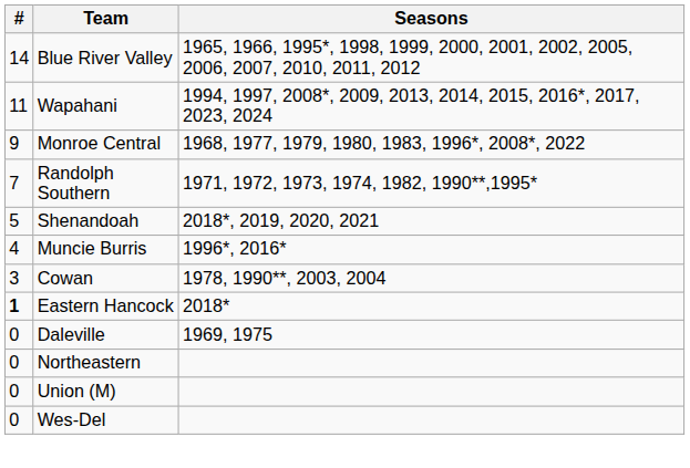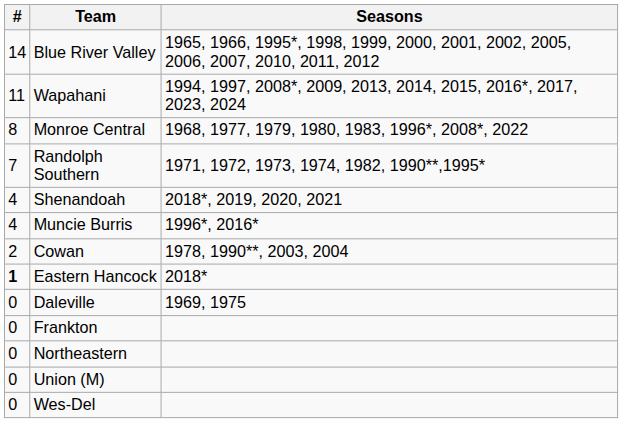 <table class="wikitable" style=>
 <tr>
 <th>#</th>
 <th>Team</th>
 <th>Seasons</th>
 </tr>
 <tr>
 <td>14</td>
 <td>Blue River Valley</td>
 <td>1965, 1966, 1995*, 1998, 1999, 2000, 2001, 2002, 2005, 2006, 2007, 2010, 2011, 2012</td>
 </tr>
 <tr>
 <td>11</td>
 <td>Wapahani</td>
 <td>1994, 1997, 2008*, 2009, 2013, 2014, 2015, 2016*, 2017, 2023, 2024</td>
 </tr>
 <tr>
-<td>9</td>
+<td>8</td>
 <td>Monroe Central</td>
 <td>1968, 1977, 1979, 1980, 1983, 1996*, 2008*, 2022</td>
 </tr>
 <tr>
 <td>7</td>
 <td>Randolph Southern</td>
 <td>1971, 1972, 1973, 1974, 1982, 1990**,1995*</td>
 </tr>
 <tr>
-<td>5</td>
+<td>4</td>
 <td>Shenandoah</td>
 <td>2018*, 2019, 2020, 2021</td>
 </tr>
 <tr>
 <td>4</td>
 <td>Muncie Burris</td>
 <td>1996*, 2016*</td>
 </tr>
 <tr>
-<td>3</td>
+<td>2</td>
 <td>Cowan</td>
 <td>1978, 1990**, 2003, 2004</td>
 </tr>
 <tr>
 <td><strong>1</strong></td>
 <td>Eastern Hancock</td>
 <td>2018*</td>
 </tr>
 <tr>
 <td>0</td>
 <td>Daleville</td>
 <td>1969, 1975</td>
+</tr>
+<tr>
+<td>0</td>
+<td>Frankton</td>
+<td></td>
 </tr>
 <tr>
 <td>0</td>
 <td>Northeastern</td>
 <td></td>
 </tr>
 <tr>
 <td>0</td>
 <td>Union (M)</td>
 <td></td>
 </tr>
 <tr>
 <td>0</td>
 <td>Wes-Del</td>
 <td></td>
 </tr>
 </table>
